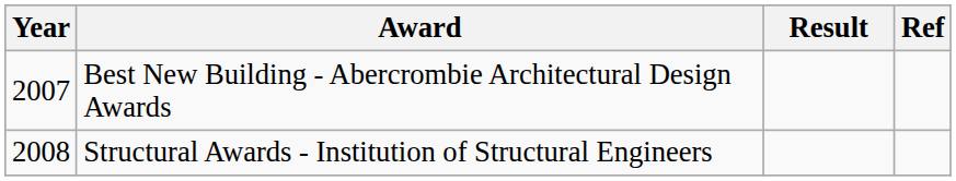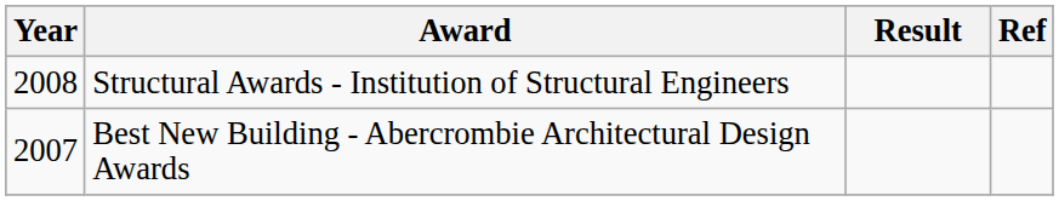 <table class="wikitable">
 <tr>
 <th>Year</th>
 <th width="370">Award</th>
 <th width="65">Result</th>
 <th>Ref</th>
 </tr>
 <tr>
+<td>2008</td>
+<td>Structural Awards - Institution of Structural Engineers</td>
+<td></td>
+<td></td>
+</tr>
+<tr>
 <td>2007</td>
 <td>Best New Building - Abercrombie Architectural Design Awards</td>
 <td></td>
 <td></td>
 </tr>
-<tr>
-<td>2008</td>
-<td>Structural Awards - Institution of Structural Engineers</td>
-<td></td>
-<td></td>
-</tr>
 </table>
